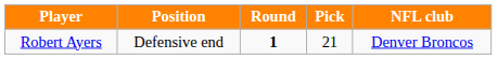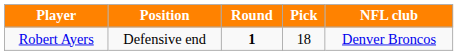 <table class="wikitable" width="80%">
 <tr align="center"  style="background:#FF8200;color:#FFFFFF;">
 <td><strong>Player</strong></td>
 <td><strong>Position</strong></td>
 <td><strong>Round</strong></td>
 <td><strong>Pick</strong></td>
 <td><strong>NFL club</strong></td>
 </tr>
 <tr align="center" bgcolor="">
 <td><a href='#'>Robert Ayers</a></td>
 <td>Defensive end</td>
 <td><strong>1</strong></td>
-<td>21</td>
+<td>18</td>
 <td><a href='#'>Denver Broncos</a></td>
 </tr>
 </table>
